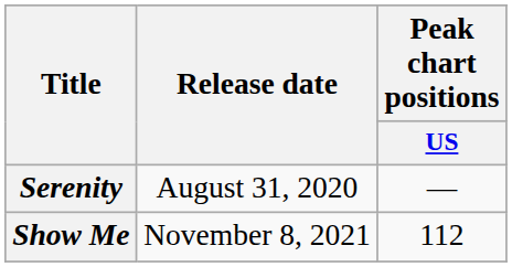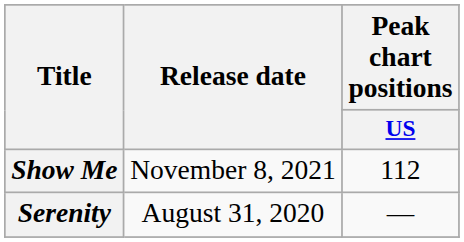 <table class="wikitable plainrowheaders" style="text-align:center">
 <tr>
 <th scope="col" rowspan="2">Title</th>
 <th scope="col" rowspan="2">Release date</th>
 <th scope="col">Peak chart positions</th>
 </tr>
 <tr>
 <th style="width:3em;font-size:85%;"><a href='#'>US</a><br></th>
 </tr>
 <tr>
+<th scope="row"><em>Show Me</em></th>
+<td>November 8, 2021</td>
+<td>112</td>
+</tr>
+<tr>
 <th scope="row"><em>Serenity</em></th>
 <td>August 31, 2020</td>
 <td>—</td>
 </tr>
-<tr>
-<th scope="row"><em>Show Me</em></th>
-<td>November 8, 2021</td>
-<td>112</td>
-</tr>
 </table>
